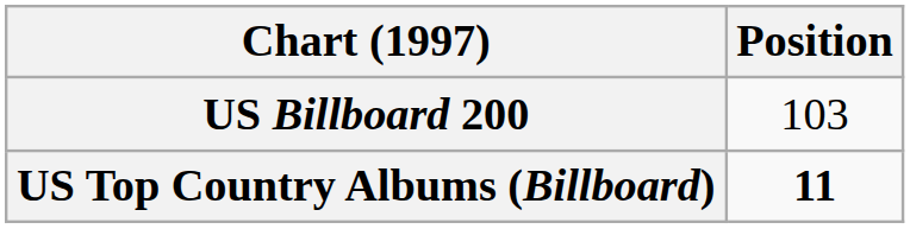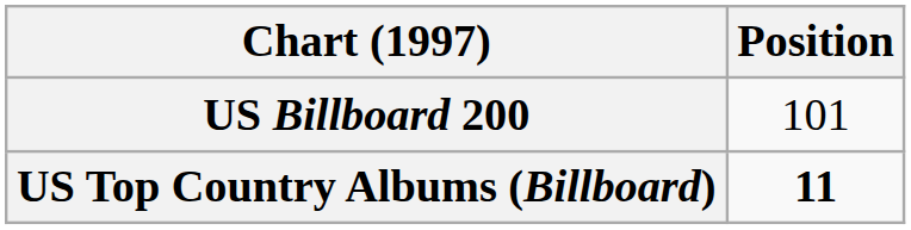 <table class="wikitable sortable plainrowheaders" style="text-align:center">
 <tr>
 <th scope="col">Chart (1997)</th>
 <th scope="col">Position</th>
 </tr>
 <tr>
 <th scope="row">US <em>Billboard</em> 200</th>
-<td>103</td>
+<td>101</td>
 </tr>
 <tr>
 <th scope="row">US Top Country Albums (<em>Billboard</em>)</th>
 <td><strong>11</strong></td>
 </tr>
 </table>
